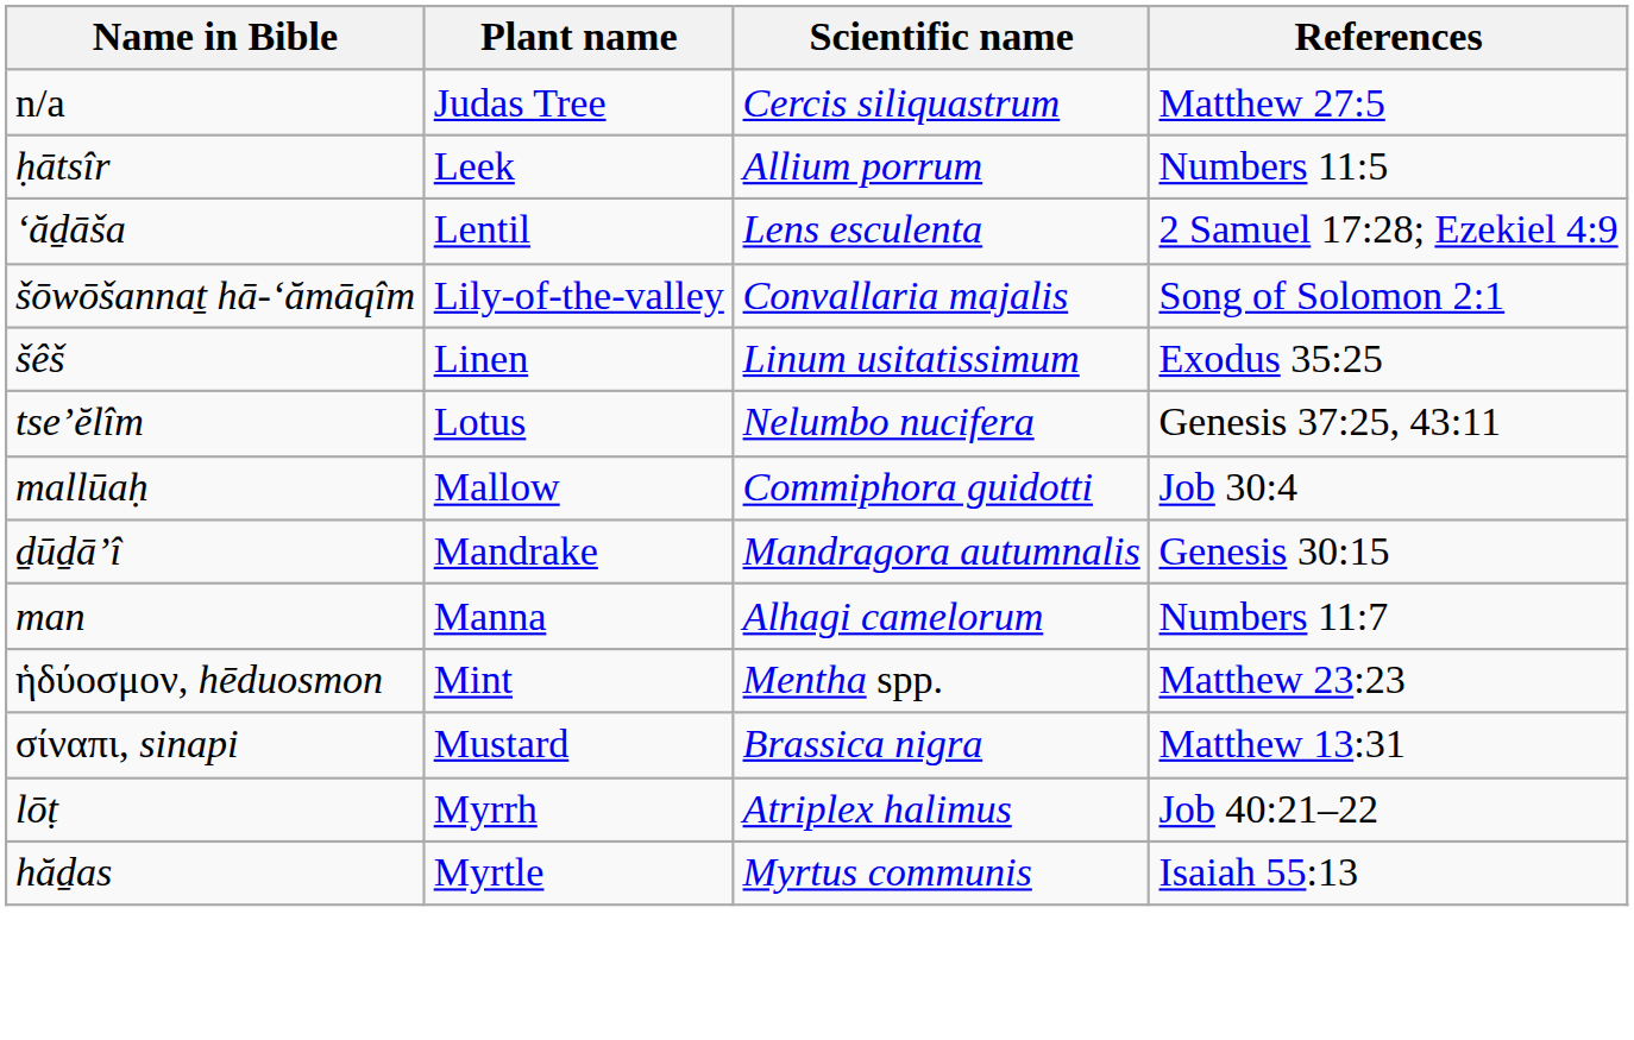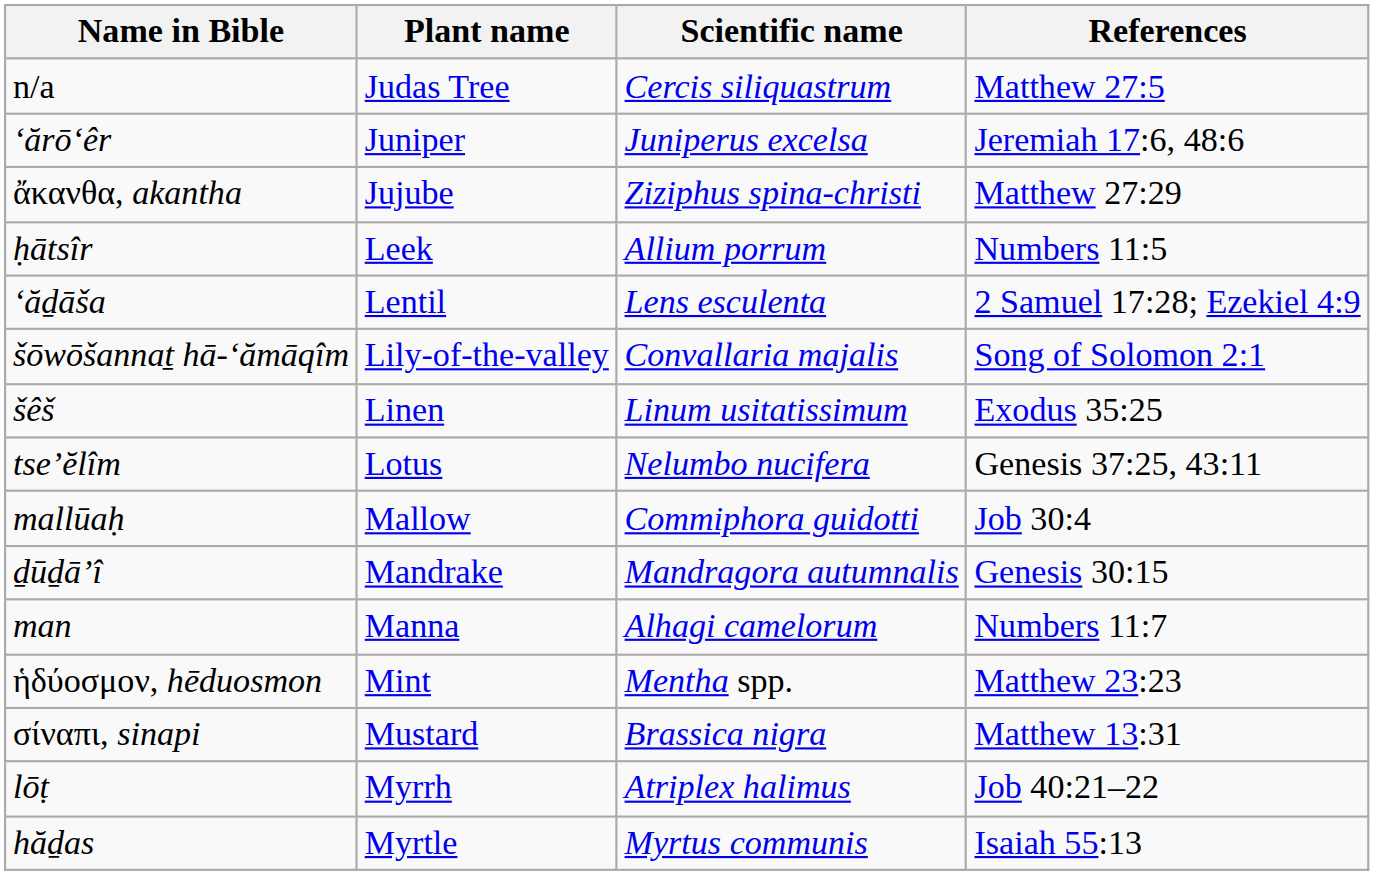 <table class="wikitable sortable">
 <tr>
 <th>Name in Bible</th>
 <th>Plant name</th>
 <th>Scientific name</th>
 <th>References</th>
 </tr>
 <tr>
 <td>n/a</td>
 <td><a href='#'>Judas Tree</a></td>
 <td><em><a href='#'>Cercis siliquastrum</a></em></td>
 <td><a href='#'>Matthew 27:5</a></td>
+</tr>
+<tr>
+<td> <em>‘ărō‘êr</em></td>
+<td><a href='#'>Juniper</a></td>
+<td><em><a href='#'>Juniperus excelsa</a></em></td>
+<td><a href='#'>Jeremiah 17</a>:6, 48:6</td>
+</tr>
+<tr>
+<td>ἄκανθα, <em>akantha</em></td>
+<td><a href='#'>Jujube</a></td>
+<td><em><a href='#'>Ziziphus spina-christi</a></em></td>
+<td><a href='#'>Matthew</a> 27:29</td>
 </tr>
 <tr>
 <td> <em>ḥātsîr</em></td>
 <td><a href='#'>Leek</a></td>
 <td><em><a href='#'>Allium porrum</a></em></td>
 <td><a href='#'>Numbers</a> 11:5</td>
 </tr>
 <tr>
 <td> <em>‘ăḏāša</em></td>
 <td><a href='#'>Lentil</a></td>
 <td><em><a href='#'>Lens esculenta</a></em></td>
 <td><a href='#'>2 Samuel</a> 17:28; <a href='#'>Ezekiel 4:9</a></td>
 </tr>
 <tr>
 <td> <em> šōwōšannaṯ hā-‘ămāqîm</em></td>
 <td><a href='#'>Lily-of-the-valley</a></td>
 <td><em><a href='#'>Convallaria majalis</a></em></td>
 <td><a href='#'>Song of Solomon 2:1</a></td>
 </tr>
 <tr>
 <td> <em>šêš</em></td>
 <td><a href='#'>Linen</a></td>
 <td><em><a href='#'>Linum usitatissimum</a></em></td>
 <td><a href='#'>Exodus</a> 35:25</td>
 </tr>
 <tr>
 <td> <em>tse’ĕlîm</em></td>
 <td><a href='#'>Lotus</a></td>
 <td><em><a href='#'>Nelumbo nucifera</a></em></td>
 <td>Genesis 37:25, 43:11</td>
 </tr>
 <tr>
 <td> <em>mallūaḥ</em></td>
 <td><a href='#'>Mallow</a></td>
 <td><em><a href='#'>Commiphora guidotti</a></em></td>
 <td><a href='#'>Job</a> 30:4</td>
 </tr>
 <tr>
 <td> <em>ḏūḏā’î</em></td>
 <td><a href='#'>Mandrake</a></td>
 <td><em><a href='#'>Mandragora autumnalis</a></em></td>
 <td><a href='#'>Genesis</a> 30:15</td>
 </tr>
 <tr>
 <td> <em>man</em></td>
 <td><a href='#'>Manna</a></td>
 <td><em><a href='#'>Alhagi camelorum</a></em></td>
 <td><a href='#'>Numbers</a> 11:7</td>
 </tr>
 <tr>
 <td>ἡδύοσμον, <em>hēduosmon</em></td>
 <td><a href='#'>Mint</a></td>
 <td><em><a href='#'>Mentha</a></em> spp.</td>
 <td><a href='#'>Matthew 23</a>:23</td>
 </tr>
 <tr>
 <td>σίναπι, <em>sinapi</em></td>
 <td><a href='#'>Mustard</a></td>
 <td><em><a href='#'>Brassica nigra</a></em></td>
 <td><a href='#'>Matthew 13</a>:31</td>
 </tr>
 <tr>
 <td> <em>lōṭ</em></td>
 <td><a href='#'>Myrrh</a></td>
 <td><em><a href='#'>Atriplex halimus</a></em></td>
 <td><a href='#'>Job</a> 40:21–22</td>
 </tr>
 <tr>
 <td> <em>hăḏas</em></td>
 <td><a href='#'>Myrtle</a></td>
 <td><em><a href='#'>Myrtus communis</a></em></td>
 <td><a href='#'>Isaiah 55</a>:13</td>
 </tr>
 </table>
